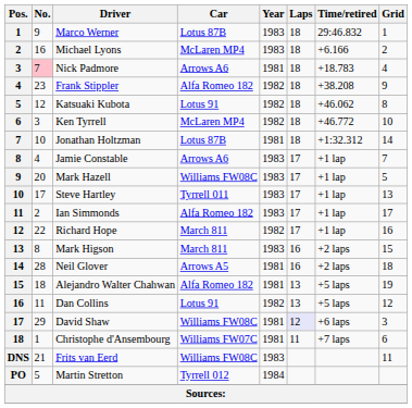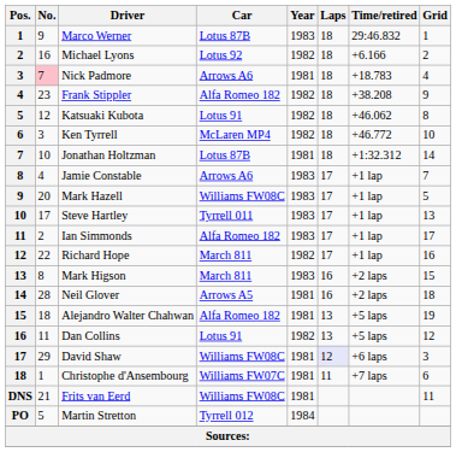 <table class="wikitable" style="font-size:90%">
 <tr>
 <th>Pos.</th>
 <th>No.</th>
 <th>Driver</th>
 <th>Car</th>
 <th>Year</th>
 <th>Laps</th>
 <th>Time/retired</th>
 <th>Grid</th>
 </tr>
 <tr>
 <th>1</th>
 <td>9</td>
 <td> <a href='#'>Marco Werner</a></td>
 <td><a href='#'>Lotus 87B</a></td>
 <td>1983</td>
 <td>18</td>
 <td>29:46.832</td>
 <td>1</td>
 </tr>
 <tr>
 <th>2</th>
 <td>16</td>
 <td> Michael Lyons</td>
-<td><a href='#'>McLaren MP4</a></td>
-<td>1983</td>
+<td><a href='#'>Lotus 92</a></td>
+<td>1982</td>
 <td>18</td>
 <td>+6.166</td>
 <td>2</td>
 </tr>
 <tr>
 <th>3</th>
 <td style="background: pink;">7</td>
 <td> Nick Padmore</td>
 <td><a href='#'>Arrows A6</a></td>
 <td>1981</td>
 <td>18</td>
 <td>+18.783</td>
 <td>4</td>
 </tr>
 <tr>
 <th>4</th>
 <td>23</td>
 <td> <a href='#'>Frank Stippler</a></td>
 <td><a href='#'>Alfa Romeo 182</a></td>
 <td>1982</td>
 <td>18</td>
 <td>+38.208</td>
 <td>9</td>
 </tr>
 <tr>
 <th>5</th>
 <td>12</td>
 <td> Katsuaki Kubota</td>
 <td><a href='#'>Lotus 91</a></td>
 <td>1982</td>
 <td>18</td>
 <td>+46.062</td>
 <td>8</td>
 </tr>
 <tr>
 <th>6</th>
 <td>3</td>
 <td> Ken Tyrrell</td>
 <td><a href='#'>McLaren MP4</a></td>
 <td>1982</td>
 <td>18</td>
 <td>+46.772</td>
 <td>10</td>
 </tr>
 <tr>
 <th>7</th>
 <td>10</td>
 <td> Jonathan Holtzman</td>
 <td><a href='#'>Lotus 87B</a></td>
 <td>1981</td>
 <td>18</td>
 <td>+1:32.312</td>
 <td>14</td>
 </tr>
 <tr>
 <th>8</th>
 <td>4</td>
 <td> Jamie Constable</td>
 <td><a href='#'>Arrows A6</a></td>
 <td>1983</td>
 <td>17</td>
 <td>+1 lap</td>
 <td>7</td>
 </tr>
 <tr>
 <th>9</th>
 <td>20</td>
 <td> Mark Hazell</td>
 <td><a href='#'>Williams FW08C</a></td>
 <td>1983</td>
 <td>17</td>
 <td>+1 lap</td>
 <td>5</td>
 </tr>
 <tr>
 <th>10</th>
 <td>17</td>
 <td> Steve Hartley</td>
 <td><a href='#'>Tyrrell 011</a></td>
 <td>1983</td>
 <td>17</td>
 <td>+1 lap</td>
 <td>13</td>
 </tr>
 <tr>
 <th>11</th>
 <td>2</td>
 <td> Ian Simmonds</td>
 <td><a href='#'>Alfa Romeo 182</a></td>
 <td>1983</td>
 <td>17</td>
 <td>+1 lap</td>
 <td>17</td>
 </tr>
 <tr>
 <th>12</th>
 <td>22</td>
 <td> Richard Hope</td>
 <td><a href='#'>March 811</a></td>
 <td>1982</td>
 <td>17</td>
 <td>+1 lap</td>
 <td>16</td>
 </tr>
 <tr>
 <th>13</th>
 <td>8</td>
 <td> Mark Higson</td>
 <td><a href='#'>March 811</a></td>
 <td>1983</td>
 <td>16</td>
 <td>+2 laps</td>
 <td>15</td>
 </tr>
 <tr>
 <th>14</th>
 <td>28</td>
 <td> Neil Glover</td>
 <td><a href='#'>Arrows A5</a></td>
 <td>1981</td>
 <td>16</td>
 <td>+2 laps</td>
 <td>18</td>
 </tr>
 <tr>
 <th>15</th>
 <td>18</td>
 <td> Alejandro Walter Chahwan</td>
 <td><a href='#'>Alfa Romeo 182</a></td>
 <td>1981</td>
 <td>13</td>
 <td>+5 laps</td>
 <td>19</td>
 </tr>
 <tr>
 <th>16</th>
 <td>11</td>
 <td> Dan Collins</td>
 <td><a href='#'>Lotus 91</a></td>
 <td>1982</td>
 <td>13</td>
 <td>+5 laps</td>
 <td>12</td>
 </tr>
 <tr>
 <th>17</th>
 <td>29</td>
 <td> David Shaw</td>
 <td><a href='#'>Williams FW08C</a></td>
 <td>1981</td>
 <td style="background: lavender;">12</td>
 <td>+6 laps</td>
 <td>3</td>
 </tr>
 <tr>
 <th>18</th>
 <td>1</td>
 <td> Christophe d'Ansembourg</td>
 <td><a href='#'>Williams FW07C</a></td>
 <td>1981</td>
 <td>11</td>
 <td>+7 laps</td>
 <td>6</td>
 </tr>
 <tr>
 <th>DNS</th>
 <td>21</td>
 <td> <a href='#'>Frits van Eerd</a></td>
 <td><a href='#'>Williams FW08C</a></td>
-<td>1983</td>
+<td>1981</td>
 <td></td>
 <td></td>
 <td>11</td>
 </tr>
 <tr>
 <th>PO</th>
 <td>5</td>
 <td> Martin Stretton</td>
 <td><a href='#'>Tyrrell 012</a></td>
 <td>1984</td>
 <td></td>
 <td></td>
 <td></td>
 </tr>
 <tr>
 </tr>
 <tr style="background-color:#E5E4E2" align="center">
 <th colspan=8>Sources:</th>
 </tr>
 <tr>
 </tr>
 </table>
